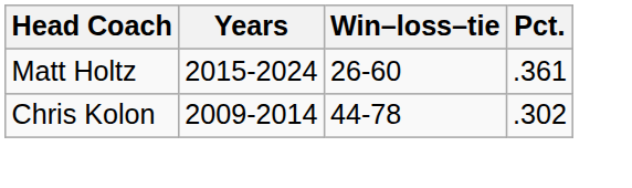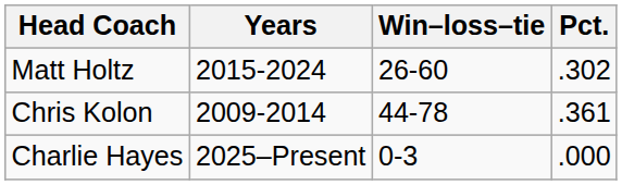 <table class="wikitable">
 <tr>
 <th>Head Coach</th>
 <th>Years</th>
 <th>Win–loss–tie</th>
 <th>Pct.</th>
 </tr>
 <tr>
 <td>Matt Holtz</td>
 <td>2015-2024</td>
 <td>26-60</td>
-<td>.361</td>
+<td>.302</td>
 </tr>
 <tr>
 <td>Chris Kolon</td>
 <td>2009-2014</td>
 <td>44-78</td>
-<td>.302</td>
+<td>.361</td>
+</tr>
+<tr>
+<td>Charlie Hayes</td>
+<td>2025–Present</td>
+<td>0-3</td>
+<td>.000 </td>
 </tr>
 </table>
